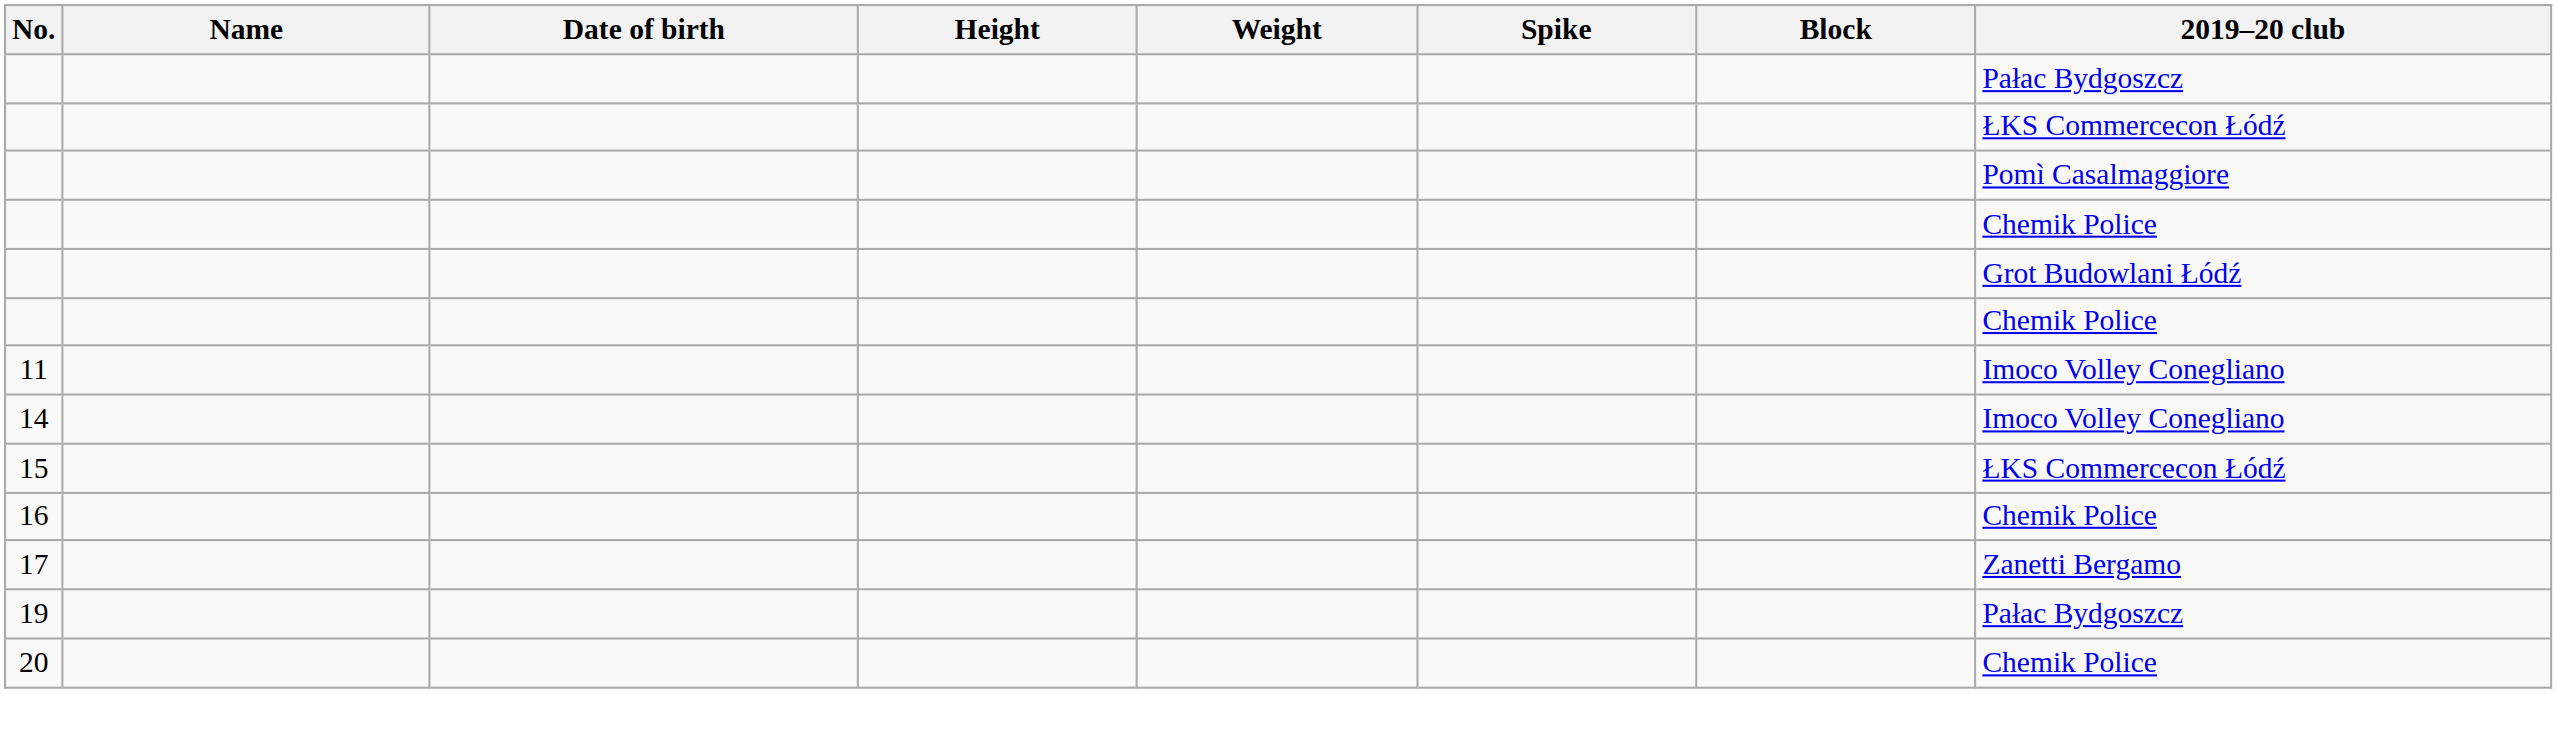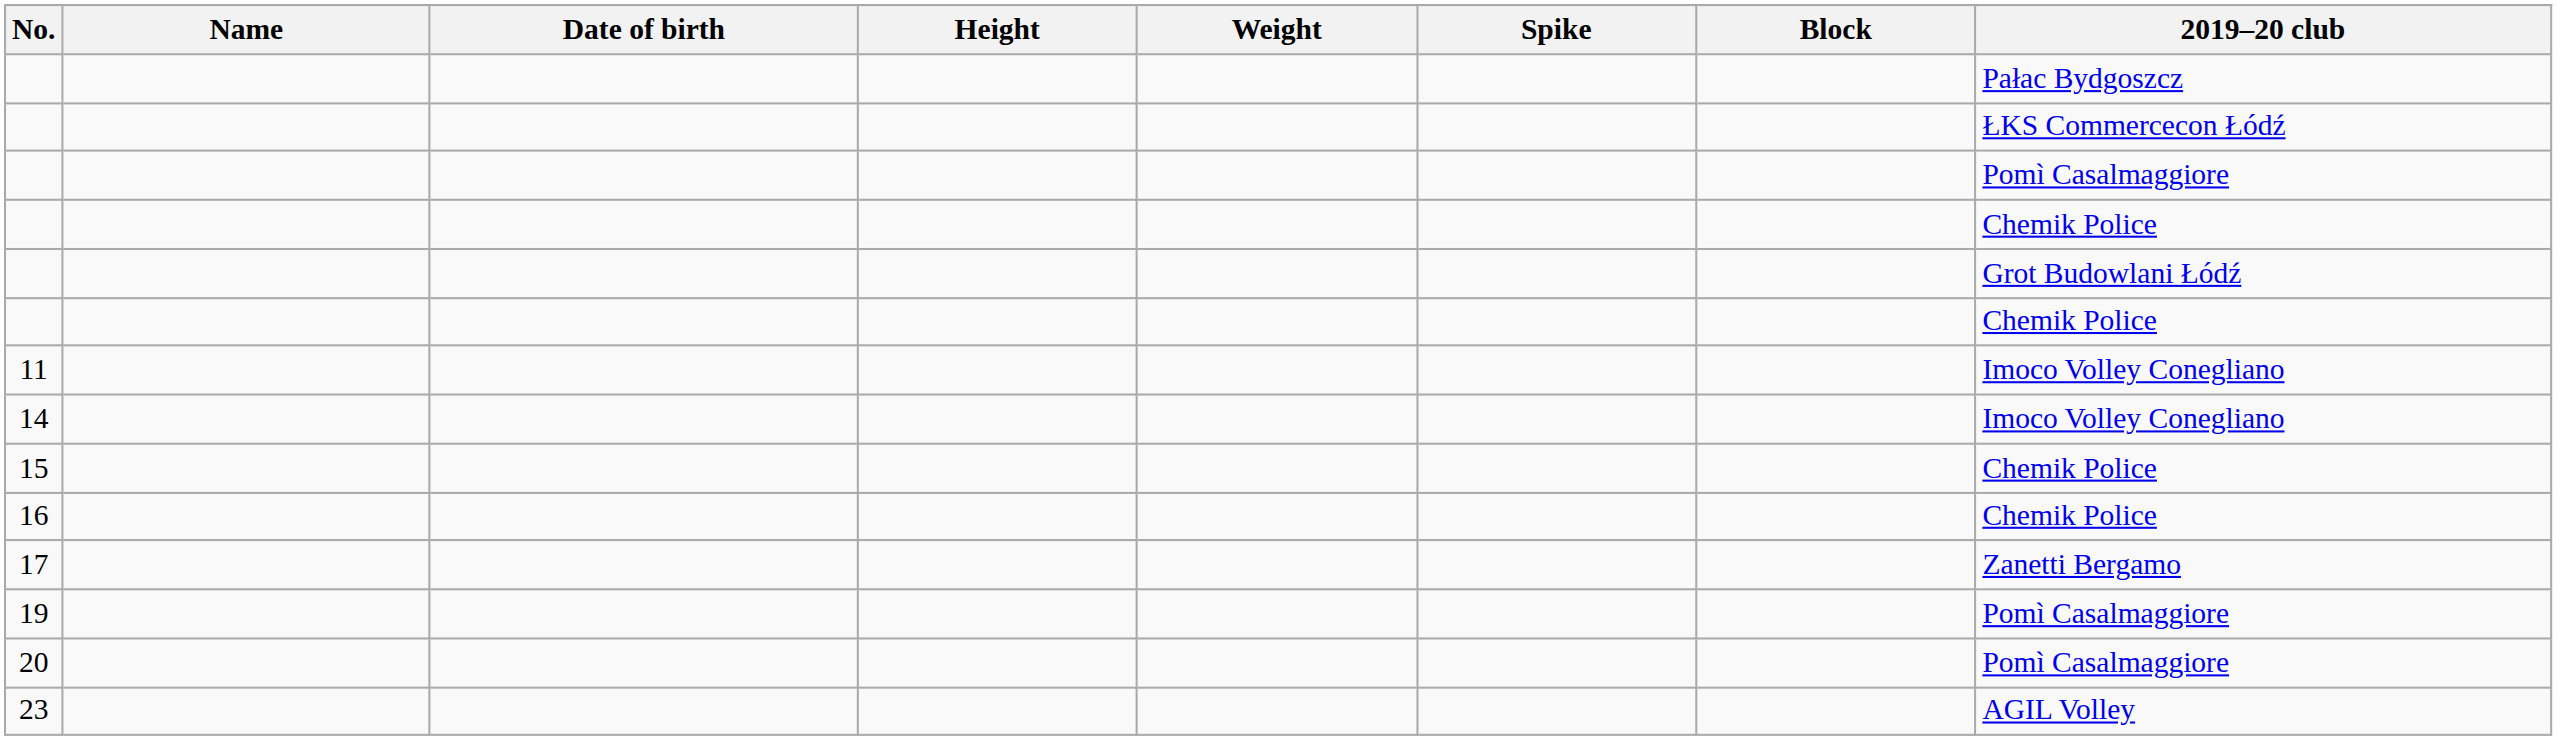 <table class="wikitable sortable" style="font-size:90%; text-align:center;">
 <tr>
 </tr>
 <tr>
 <th>No.</th>
 <th style="width:12em">Name</th>
 <th style="width:14em">Date of birth</th>
 <th style="width:9em">Height</th>
 <th style="width:9em">Weight</th>
 <th style="width:9em">Spike</th>
 <th style="width:9em">Block</th>
 <th style="width:19em">2019–20 club</th>
 </tr>
 <tr>
 <td></td>
 <td align=left></td>
 <td align=right></td>
 <td></td>
 <td></td>
 <td></td>
 <td></td>
 <td align=left> <a href='#'>Pałac Bydgoszcz</a></td>
 </tr>
 <tr>
 <td></td>
 <td align=left></td>
 <td align=right></td>
 <td></td>
 <td></td>
 <td></td>
 <td></td>
 <td align=left> <a href='#'>ŁKS Commercecon Łódź</a></td>
 </tr>
 <tr>
 <td></td>
 <td align=left></td>
 <td align=right></td>
 <td></td>
 <td></td>
 <td></td>
 <td></td>
 <td align=left> <a href='#'>Pomì Casalmaggiore</a></td>
 </tr>
 <tr>
 <td></td>
 <td align=left></td>
 <td align=right></td>
 <td></td>
 <td></td>
 <td></td>
 <td></td>
 <td align=left> <a href='#'>Chemik Police</a></td>
 </tr>
 <tr>
 <td></td>
 <td align=left></td>
 <td align=right></td>
 <td></td>
 <td></td>
 <td></td>
 <td></td>
 <td align=left> <a href='#'>Grot Budowlani Łódź</a></td>
 </tr>
 <tr>
 <td></td>
 <td align=left></td>
 <td align=right></td>
 <td></td>
 <td></td>
 <td></td>
 <td></td>
 <td align=left> <a href='#'>Chemik Police</a></td>
 </tr>
 <tr>
 <td>11</td>
 <td align=left></td>
 <td align=right></td>
 <td></td>
 <td></td>
 <td></td>
 <td></td>
 <td align=left> <a href='#'>Imoco Volley Conegliano</a></td>
 </tr>
 <tr>
 <td>14</td>
 <td align=left></td>
 <td align=right></td>
 <td></td>
 <td></td>
 <td></td>
 <td></td>
 <td align=left> <a href='#'>Imoco Volley Conegliano</a></td>
 </tr>
 <tr>
 <td>15</td>
 <td align=left></td>
 <td align=right></td>
 <td></td>
 <td></td>
 <td></td>
 <td></td>
-<td align=left> <a href='#'>ŁKS Commercecon Łódź</a></td>
+<td align=left> <a href='#'>Chemik Police</a></td>
 </tr>
 <tr>
 <td>16</td>
 <td align=left></td>
 <td align=right></td>
 <td></td>
 <td></td>
 <td></td>
 <td></td>
 <td align=left> <a href='#'>Chemik Police</a></td>
 </tr>
 <tr>
 <td>17</td>
 <td align=left></td>
 <td align=right></td>
 <td></td>
 <td></td>
 <td></td>
 <td></td>
 <td align=left> <a href='#'>Zanetti Bergamo</a></td>
 </tr>
 <tr>
 <td>19</td>
 <td align=left></td>
 <td align=right></td>
 <td></td>
 <td></td>
 <td></td>
 <td></td>
-<td align=left> <a href='#'>Pałac Bydgoszcz</a></td>
+<td align=left> <a href='#'>Pomì Casalmaggiore</a></td>
 </tr>
 <tr>
 <td>20</td>
 <td align=left></td>
 <td align=right></td>
 <td></td>
 <td></td>
 <td></td>
 <td></td>
-<td align=left> <a href='#'>Chemik Police</a></td>
+<td align=left> <a href='#'>Pomì Casalmaggiore</a></td>
+</tr>
+<tr>
+<td>23</td>
+<td align=left></td>
+<td align=right></td>
+<td></td>
+<td></td>
+<td></td>
+<td></td>
+<td align=left> <a href='#'>AGIL Volley</a></td>
 </tr>
 </table>
